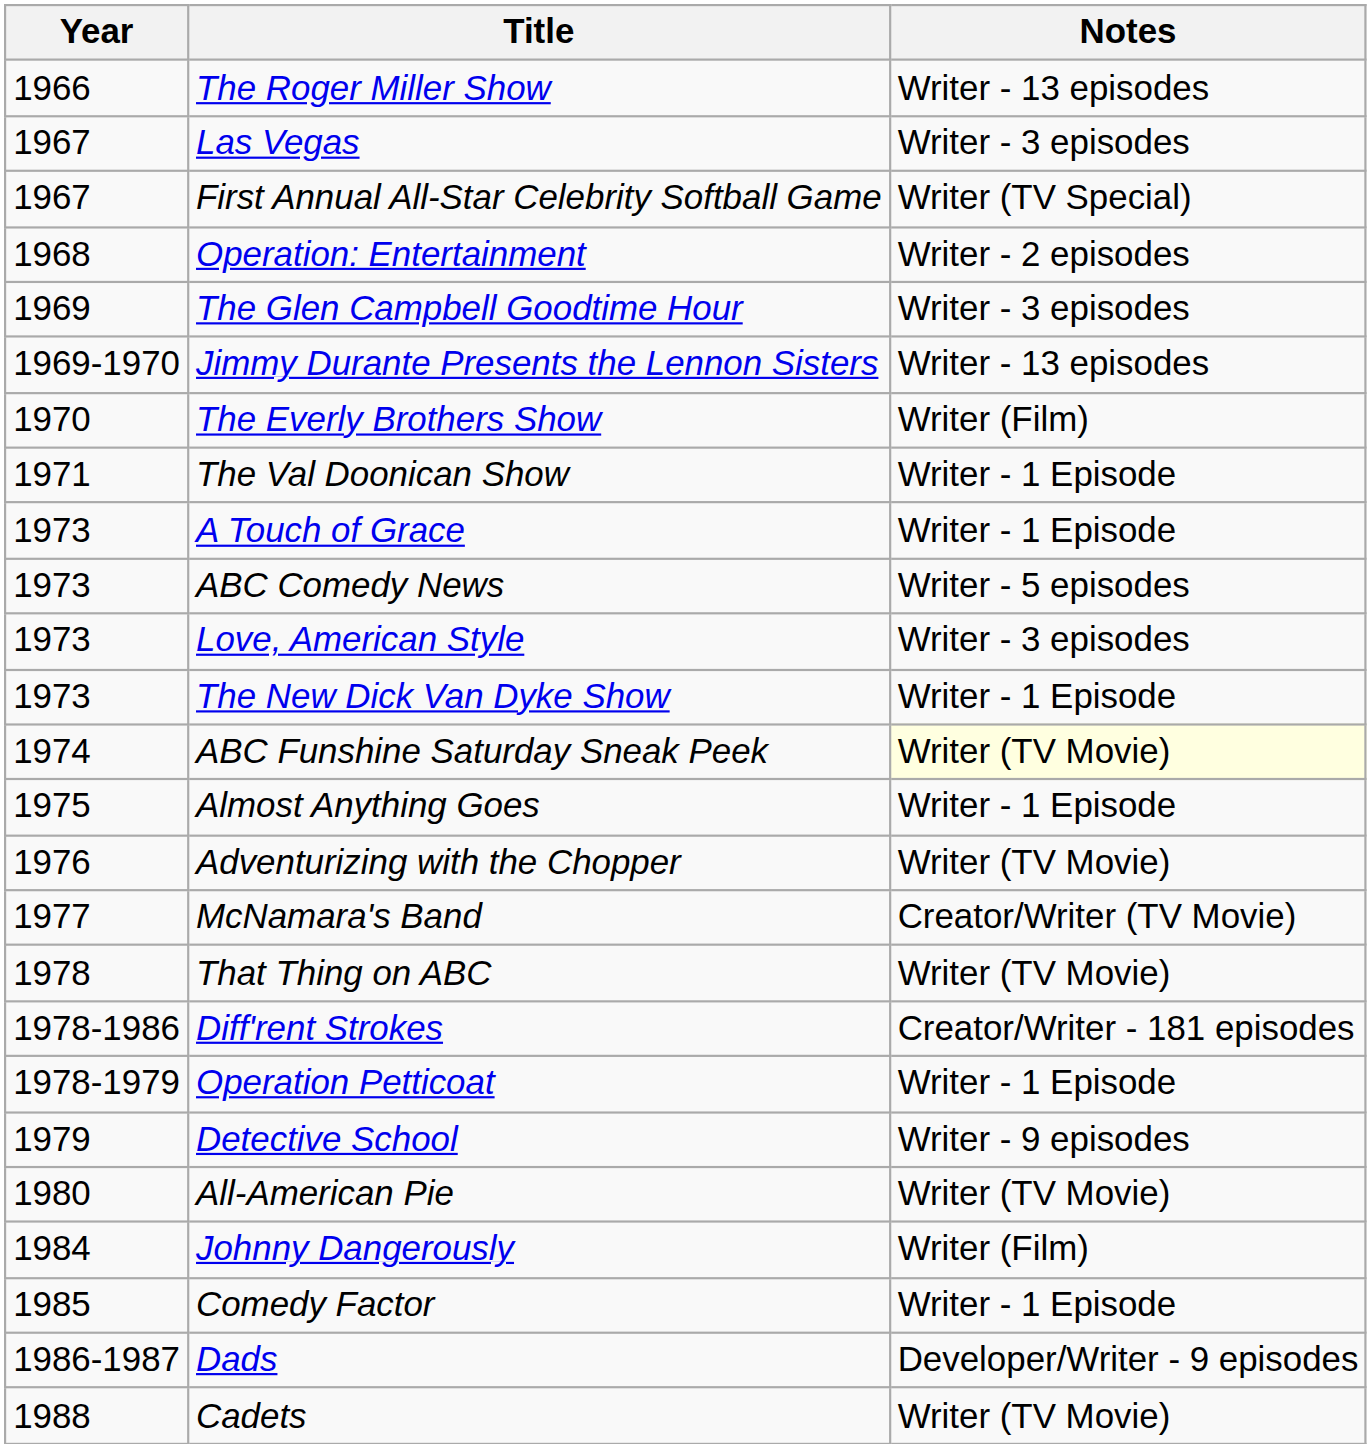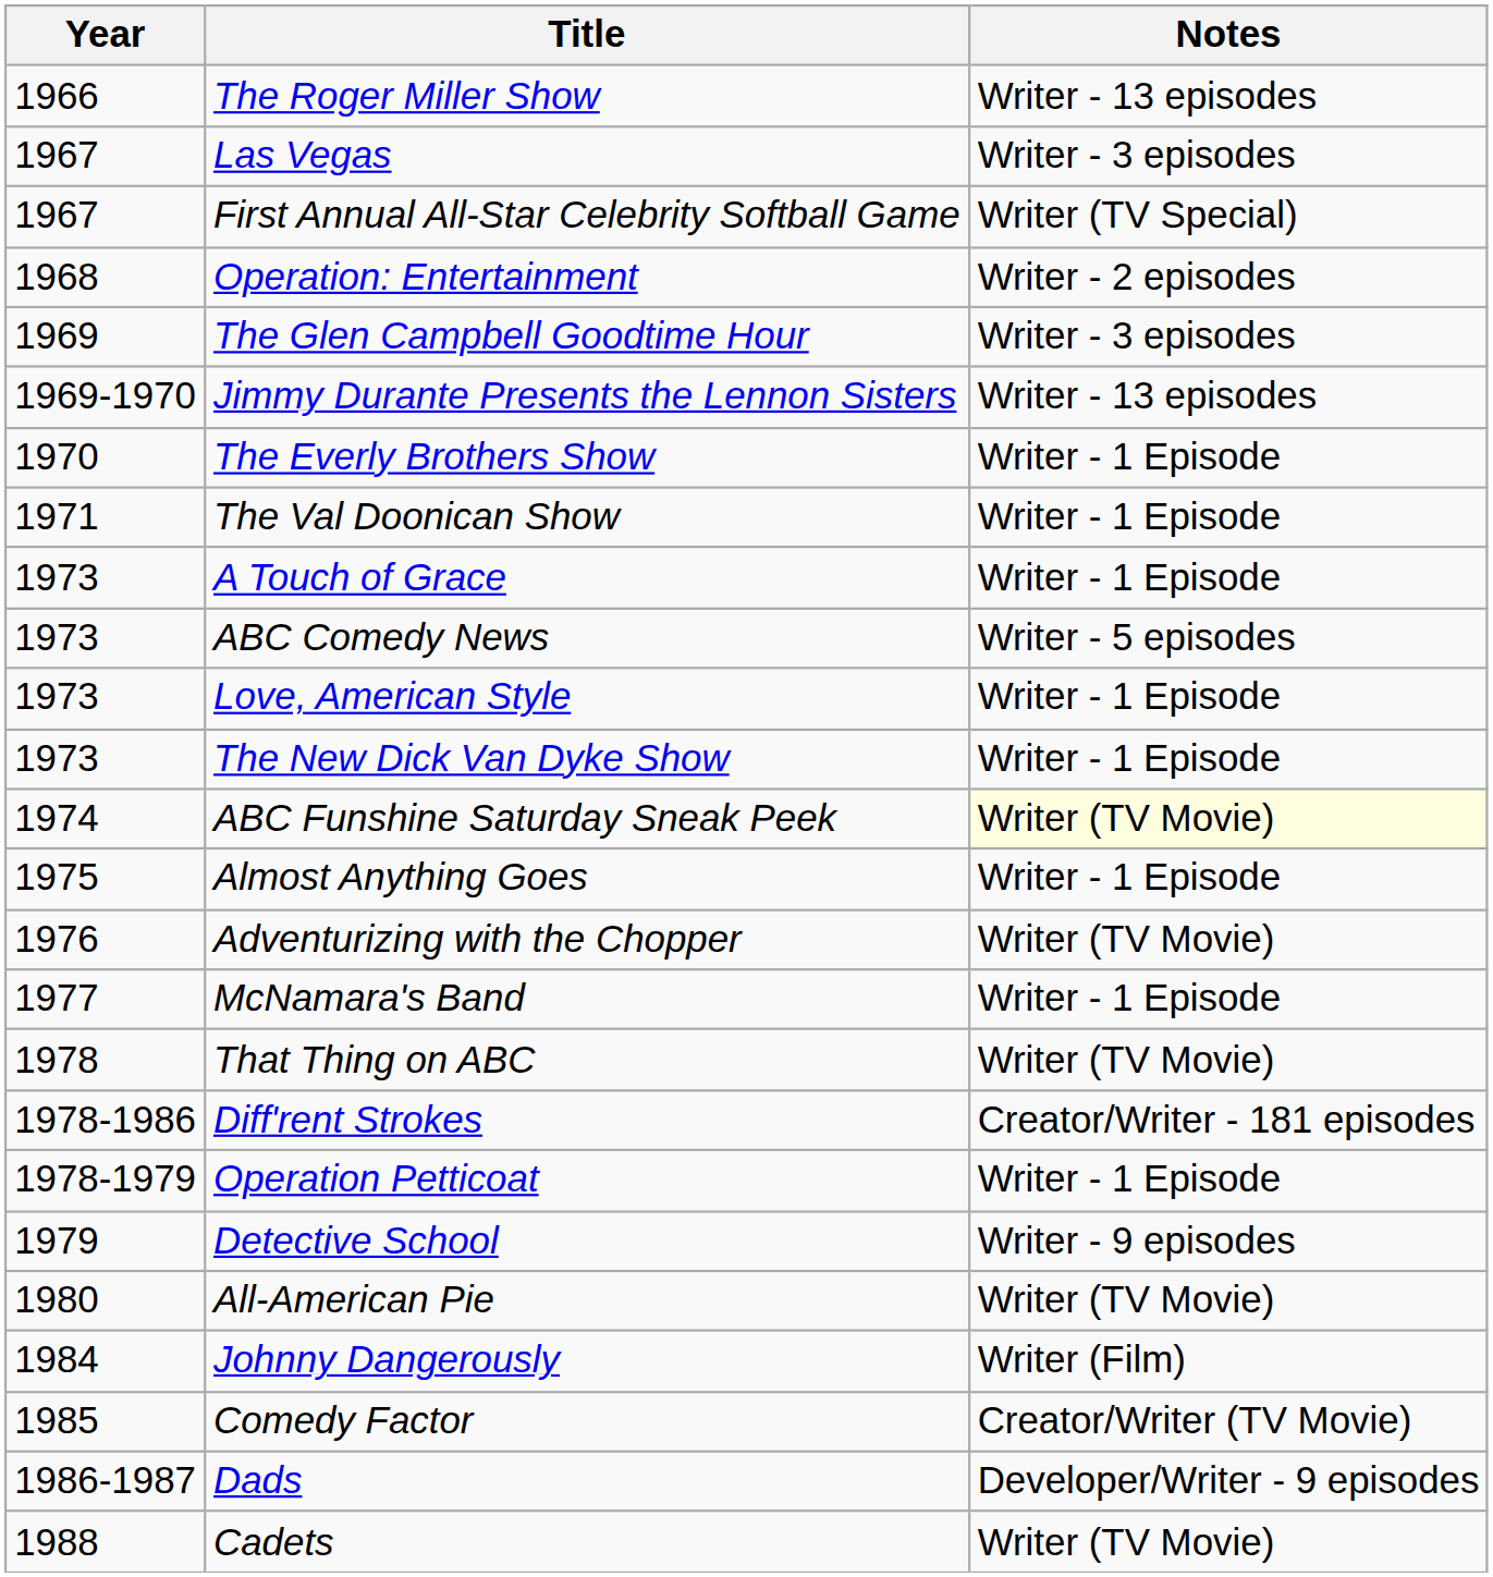 <table class="wikitable">
 <tr>
 <th>Year</th>
 <th>Title</th>
 <th>Notes</th>
 </tr>
 <tr>
 <td>1966</td>
 <td><em><a href='#'>The Roger Miller Show</a></em></td>
 <td>Writer - 13 episodes</td>
 </tr>
 <tr>
 <td>1967</td>
 <td><em><a href='#'>Las Vegas</a></em></td>
 <td>Writer - 3 episodes</td>
 </tr>
 <tr>
 <td>1967</td>
 <td><em>First Annual All-Star Celebrity Softball Game</em></td>
 <td>Writer (TV Special)</td>
 </tr>
 <tr>
 <td>1968</td>
 <td><em><a href='#'>Operation: Entertainment</a></em></td>
 <td>Writer - 2 episodes</td>
 </tr>
 <tr>
 <td>1969</td>
 <td><em><a href='#'>The Glen Campbell Goodtime Hour</a></em></td>
 <td>Writer - 3 episodes</td>
 </tr>
 <tr>
 <td>1969-1970</td>
 <td><em><a href='#'>Jimmy Durante Presents the Lennon Sisters</a></em></td>
 <td>Writer - 13 episodes</td>
 </tr>
 <tr>
 <td>1970</td>
 <td><em><a href='#'>The Everly Brothers Show</a></em></td>
-<td>Writer (Film)</td>
+<td>Writer - 1 Episode</td>
 </tr>
 <tr>
 <td>1971</td>
 <td><em>The Val Doonican Show</em></td>
 <td>Writer - 1 Episode</td>
 </tr>
 <tr>
 <td>1973</td>
 <td><em><a href='#'>A Touch of Grace</a></em></td>
 <td>Writer - 1 Episode</td>
 </tr>
 <tr>
 <td>1973</td>
 <td><em>ABC Comedy News</em></td>
 <td>Writer - 5 episodes</td>
 </tr>
 <tr>
 <td>1973</td>
 <td><em><a href='#'>Love, American Style</a></em></td>
-<td>Writer - 3 episodes</td>
+<td>Writer - 1 Episode</td>
 </tr>
 <tr>
 <td>1973</td>
 <td><em><a href='#'>The New Dick Van Dyke Show</a></em></td>
 <td>Writer - 1 Episode</td>
 </tr>
 <tr>
 <td>1974</td>
 <td><em>ABC Funshine Saturday Sneak Peek</em></td>
 <td style="background: lightyellow;">Writer (TV Movie)</td>
 </tr>
 <tr>
 <td>1975</td>
 <td><em>Almost Anything Goes</em></td>
 <td>Writer - 1 Episode</td>
 </tr>
 <tr>
 <td>1976</td>
 <td><em>Adventurizing with the Chopper</em></td>
 <td>Writer (TV Movie)</td>
 </tr>
 <tr>
 <td>1977</td>
 <td><em>McNamara's Band</em></td>
-<td>Creator/Writer (TV Movie)</td>
+<td>Writer - 1 Episode</td>
 </tr>
 <tr>
 <td>1978</td>
 <td><em>That Thing on ABC</em></td>
 <td>Writer (TV Movie)</td>
 </tr>
 <tr>
 <td>1978-1986</td>
 <td><em><a href='#'>Diff'rent Strokes</a></em></td>
 <td>Creator/Writer - 181 episodes</td>
 </tr>
 <tr>
 <td>1978-1979</td>
 <td><em><a href='#'>Operation Petticoat</a></em></td>
 <td>Writer - 1 Episode</td>
 </tr>
 <tr>
 <td>1979</td>
 <td><em><a href='#'>Detective School</a></em></td>
 <td>Writer - 9 episodes</td>
 </tr>
 <tr>
 <td>1980</td>
 <td><em>All-American Pie</em></td>
 <td>Writer (TV Movie)</td>
 </tr>
 <tr>
 <td>1984</td>
 <td><em><a href='#'>Johnny Dangerously</a></em></td>
 <td>Writer (Film)</td>
 </tr>
 <tr>
 <td>1985</td>
 <td><em>Comedy Factor</em></td>
-<td>Writer - 1 Episode</td>
+<td>Creator/Writer (TV Movie)</td>
 </tr>
 <tr>
 <td>1986-1987</td>
 <td><em><a href='#'>Dads</a></em></td>
 <td>Developer/Writer - 9 episodes</td>
 </tr>
 <tr>
 <td>1988</td>
 <td><em>Cadets</em></td>
 <td>Writer (TV Movie)</td>
 </tr>
 </table>
